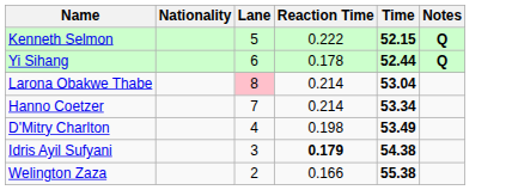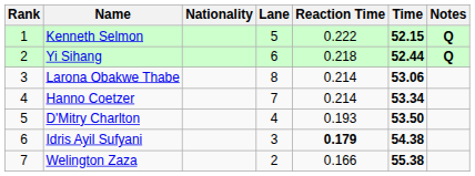 <table class="wikitable sortable" style="text-align:center">
 <tr>
+<th>Rank</th>
 <th>Name</th>
 <th>Nationality</th>
 <th>Lane</th>
 <th>Reaction Time</th>
 <th>Time</th>
 <th>Notes</th>
 </tr>
 <tr bgcolor=ccffcc>
+<td>1</td>
 <td align=left><a href='#'>Kenneth Selmon</a></td>
 <td align=left></td>
 <td>5</td>
 <td>0.222</td>
 <td><strong>52.15</strong></td>
 <td><strong>Q</strong></td>
 </tr>
 <tr bgcolor=ccffcc>
+<td>2</td>
 <td align=left><a href='#'>Yi Sihang</a></td>
 <td align=left></td>
 <td>6</td>
-<td>0.178</td>
+<td>0.218</td>
 <td><strong>52.44</strong></td>
 <td><strong>Q</strong></td>
 </tr>
 <tr>
+<td>3</td>
 <td align=left><a href='#'>Larona Obakwe Thabe</a></td>
 <td align=left></td>
-<td style="background: pink;">8</td>
+<td>8</td>
 <td>0.214</td>
-<td><strong>53.04</strong></td>
+<td><strong>53.06</strong></td>
 <td></td>
 </tr>
 <tr>
+<td>4</td>
 <td align=left><a href='#'>Hanno Coetzer</a></td>
 <td align=left></td>
 <td>7</td>
 <td>0.214</td>
 <td><strong>53.34</strong></td>
 <td></td>
 </tr>
 <tr>
+<td>5</td>
 <td align=left><a href='#'>D'Mitry Charlton</a></td>
 <td align=left></td>
 <td>4</td>
-<td>0.198</td>
-<td><strong>53.49</strong></td>
+<td>0.193</td>
+<td><strong>53.50</strong></td>
 <td></td>
 </tr>
 <tr>
+<td>6</td>
 <td align=left><a href='#'>Idris Ayil Sufyani</a></td>
 <td align=left></td>
 <td>3</td>
 <td><strong>0.179</strong></td>
 <td><strong>54.38</strong></td>
 <td></td>
 </tr>
 <tr>
+<td>7</td>
 <td align=left><a href='#'>Welington Zaza</a></td>
 <td align=left></td>
 <td>2</td>
 <td>0.166</td>
 <td><strong>55.38</strong></td>
 <td></td>
 </tr>
 </table>
